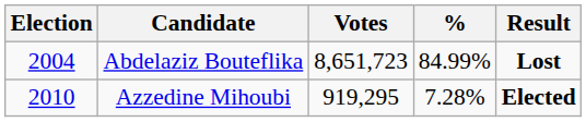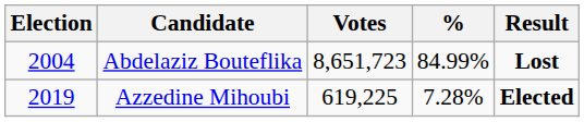 <table class=wikitable style=text-align:center>
 <tr>
 <th>Election</th>
 <th>Candidate</th>
 <th><strong>Votes</strong></th>
 <th><strong>%</strong></th>
 <th>Result</th>
 </tr>
 <tr>
 <td><a href='#'>2004</a></td>
 <td><a href='#'>Abdelaziz Bouteflika</a></td>
 <td>8,651,723</td>
 <td>84.99%</td>
 <td><strong>Lost</strong> </td>
 </tr>
 <tr>
-<td><a href='#'>2010</a></td>
+<td><a href='#'>2019</a></td>
 <td><a href='#'>Azzedine Mihoubi</a></td>
-<td>919,295</td>
+<td>619,225</td>
 <td>7.28%</td>
 <td><strong>Elected</strong> </td>
 </tr>
 </table>
